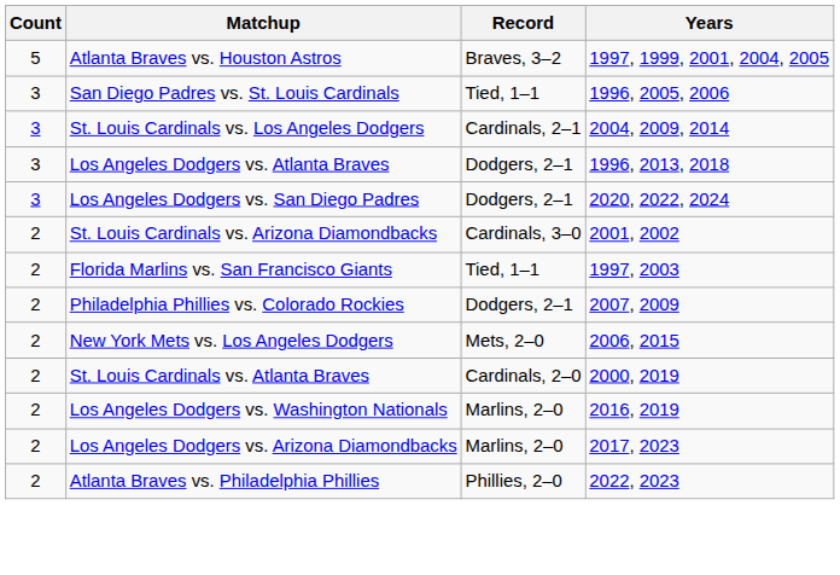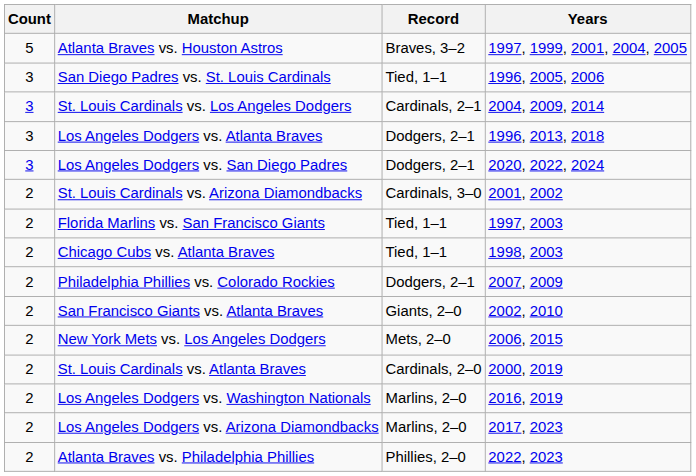 <table class="wikitable" style="font-size:1.00em; line-height:1.5em;">
 <tr>
 <th>Count</th>
 <th>Matchup</th>
 <th>Record</th>
 <th>Years</th>
 </tr>
 <tr>
 <td align="center">5</td>
 <td><a href='#'>Atlanta Braves</a> vs. <a href='#'>Houston Astros</a></td>
 <td>Braves, 3–2</td>
 <td><a href='#'>1997</a>, <a href='#'>1999</a>, <a href='#'>2001</a>, <a href='#'>2004</a>, <a href='#'>2005</a></td>
 </tr>
 <tr>
 <td align="center">3</td>
 <td><a href='#'>San Diego Padres</a> vs. <a href='#'>St. Louis Cardinals</a></td>
 <td>Tied, 1–1</td>
 <td><a href='#'>1996</a>, <a href='#'>2005</a>, <a href='#'>2006</a></td>
 </tr>
 <tr>
 <td align="center"><a href='#'>3</a></td>
 <td><a href='#'>St. Louis Cardinals</a> vs. <a href='#'>Los Angeles Dodgers</a></td>
 <td>Cardinals, 2–1</td>
 <td><a href='#'>2004</a>, <a href='#'>2009</a>, <a href='#'>2014</a></td>
 </tr>
 <tr>
 <td align="center">3</td>
 <td><a href='#'>Los Angeles Dodgers</a> vs. <a href='#'>Atlanta Braves</a></td>
 <td>Dodgers, 2–1</td>
 <td><a href='#'>1996</a>, <a href='#'>2013</a>, <a href='#'>2018</a></td>
 </tr>
 <tr>
 <td align="center"><a href='#'>3</a></td>
 <td><a href='#'>Los Angeles Dodgers</a> vs. <a href='#'>San Diego Padres</a></td>
 <td>Dodgers, 2–1</td>
 <td><a href='#'>2020</a>, <a href='#'>2022</a>, <a href='#'>2024</a></td>
 </tr>
 <tr>
 <td align="center">2</td>
 <td><a href='#'>St. Louis Cardinals</a> vs. <a href='#'>Arizona Diamondbacks</a></td>
 <td>Cardinals, 3–0</td>
 <td><a href='#'>2001</a>, <a href='#'>2002</a></td>
 </tr>
 <tr>
 <td align="center">2</td>
 <td><a href='#'>Florida Marlins</a> vs. <a href='#'>San Francisco Giants</a></td>
 <td>Tied, 1–1</td>
 <td><a href='#'>1997</a>, <a href='#'>2003</a></td>
 </tr>
 <tr>
 <td align="center">2</td>
+<td><a href='#'>Chicago Cubs</a> vs. <a href='#'>Atlanta Braves</a></td>
+<td>Tied, 1–1</td>
+<td><a href='#'>1998</a>, <a href='#'>2003</a></td>
+</tr>
+<tr>
+<td align="center">2</td>
 <td><a href='#'>Philadelphia Phillies</a> vs. <a href='#'>Colorado Rockies</a></td>
 <td>Dodgers, 2–1</td>
 <td><a href='#'>2007</a>, <a href='#'>2009</a></td>
+</tr>
+<tr>
+<td align="center">2</td>
+<td><a href='#'>San Francisco Giants</a> vs. <a href='#'>Atlanta Braves</a></td>
+<td>Giants, 2–0</td>
+<td><a href='#'>2002</a>, <a href='#'>2010</a></td>
 </tr>
 <tr>
 <td align="center">2</td>
 <td><a href='#'>New York Mets</a> vs. <a href='#'>Los Angeles Dodgers</a></td>
 <td>Mets, 2–0</td>
 <td><a href='#'>2006</a>, <a href='#'>2015</a></td>
 </tr>
 <tr>
 <td align="center">2</td>
 <td><a href='#'>St. Louis Cardinals</a> vs. <a href='#'>Atlanta Braves</a></td>
 <td>Cardinals, 2–0</td>
 <td><a href='#'>2000</a>, <a href='#'>2019</a></td>
 </tr>
 <tr>
 <td align="center">2</td>
 <td><a href='#'>Los Angeles Dodgers</a> vs. <a href='#'>Washington Nationals</a></td>
 <td>Marlins, 2–0</td>
 <td><a href='#'>2016</a>, <a href='#'>2019</a></td>
 </tr>
 <tr>
 <td align="center">2</td>
 <td><a href='#'>Los Angeles Dodgers</a> vs. <a href='#'>Arizona Diamondbacks</a></td>
 <td>Marlins, 2–0</td>
 <td><a href='#'>2017</a>, <a href='#'>2023</a></td>
 </tr>
 <tr>
 <td align="center">2</td>
 <td><a href='#'>Atlanta Braves</a> vs. <a href='#'>Philadelphia Phillies</a></td>
 <td>Phillies, 2–0</td>
 <td><a href='#'>2022</a>, <a href='#'>2023</a></td>
 </tr>
 </table>
